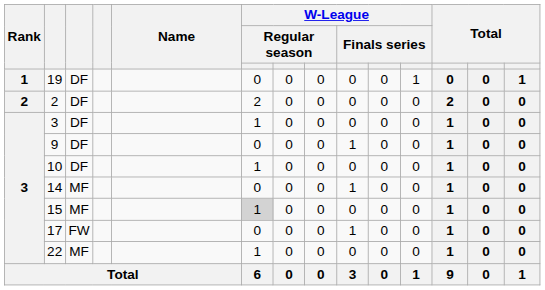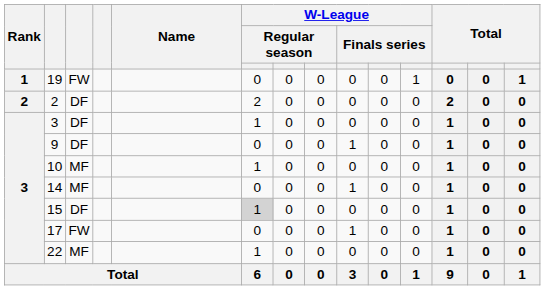 <table class="wikitable sortable" style="text-align:center;">
 <tr>
 <th rowspan="3" width="15">Rank</th>
 <th rowspan="3" width="15"></th>
 <th rowspan="3" width="15"></th>
 <th rowspan="3" width="15"></th>
 <th rowspan="3" width="145">Name</th>
 <th colspan="6" width="120"><a href='#'>W-League</a></th>
 <th colspan="3" rowspan="2" width="120">Total</th>
 </tr>
 <tr>
 <th colspan="3">Regular season</th>
 <th colspan="3">Finals series</th>
 </tr>
 <tr>
 <th style="width:30px"></th>
 <th style="width:30px"></th>
 <th style="width:30px"></th>
 <th style="width:30px"></th>
 <th style="width:30px"></th>
 <th style="width:30px"></th>
 <th style="width:30px"></th>
 <th style="width:30px"></th>
 <th style="width:30px"></th>
 </tr>
 <tr>
 <th>1</th>
 <td>19</td>
-<td>DF</td>
+<td>FW</td>
 <td></td>
 <td align="left"><br></td>
 <td>0</td>
 <td>0</td>
 <td>0<br></td>
 <td>0</td>
 <td>0</td>
 <td>1<br></td>
 <th>0</th>
 <th>0</th>
 <th>1</th>
 </tr>
 <tr>
 <th>2</th>
 <td>2</td>
 <td>DF</td>
 <td></td>
 <td align="left"><br></td>
 <td>2</td>
 <td>0</td>
 <td>0<br></td>
 <td>0</td>
 <td>0</td>
 <td>0<br></td>
 <th>2</th>
 <th>0</th>
 <th>0</th>
 </tr>
 <tr>
 <th rowspan="7">3</th>
 <td>3</td>
 <td>DF</td>
 <td></td>
 <td align="left"><br></td>
 <td>1</td>
 <td>0</td>
 <td>0<br></td>
 <td>0</td>
 <td>0</td>
 <td>0<br></td>
 <th>1</th>
 <th>0</th>
 <th>0</th>
 </tr>
 <tr>
 <td>9</td>
 <td>DF</td>
 <td></td>
 <td align="left"><br></td>
 <td>0</td>
 <td>0</td>
 <td>0<br></td>
 <td>1</td>
 <td>0</td>
 <td>0<br></td>
 <th>1</th>
 <th>0</th>
 <th>0</th>
 </tr>
 <tr>
 <td>10</td>
-<td>DF</td>
+<td>MF</td>
 <td></td>
 <td align="left"><br></td>
 <td>1</td>
 <td>0</td>
 <td>0<br></td>
 <td>0</td>
 <td>0</td>
 <td>0<br></td>
 <th>1</th>
 <th>0</th>
 <th>0</th>
 </tr>
 <tr>
 <td>14</td>
 <td>MF</td>
 <td></td>
 <td align="left"><br></td>
 <td>0</td>
 <td>0</td>
 <td>0<br></td>
 <td>1</td>
 <td>0</td>
 <td>0<br></td>
 <th>1</th>
 <th>0</th>
 <th>0</th>
 </tr>
 <tr>
 <td>15</td>
-<td>MF</td>
+<td>DF</td>
 <td></td>
 <td align="left"><br></td>
 <td style="background: lightgrey;">1</td>
 <td>0</td>
 <td>0<br></td>
 <td>0</td>
 <td>0</td>
 <td>0<br></td>
 <th>1</th>
 <th>0</th>
 <th>0</th>
 </tr>
 <tr>
 <td>17</td>
 <td>FW</td>
 <td></td>
 <td align="left"><br></td>
 <td>0</td>
 <td>0</td>
 <td>0<br></td>
 <td>1</td>
 <td>0</td>
 <td>0<br></td>
 <th>1</th>
 <th>0</th>
 <th>0</th>
 </tr>
 <tr>
 <td>22</td>
 <td>MF</td>
 <td></td>
 <td align="left"><br></td>
 <td>1</td>
 <td>0</td>
 <td>0<br></td>
 <td>0</td>
 <td>0</td>
 <td>0<br></td>
 <th>1</th>
 <th>0</th>
 <th>0</th>
 </tr>
 <tr>
 <th colspan="5">Total<br></th>
 <th>6</th>
 <th>0</th>
 <th>0<br></th>
 <th>3</th>
 <th>0</th>
 <th>1<br></th>
 <th>9</th>
 <th>0</th>
 <th>1</th>
 </tr>
 </table>
